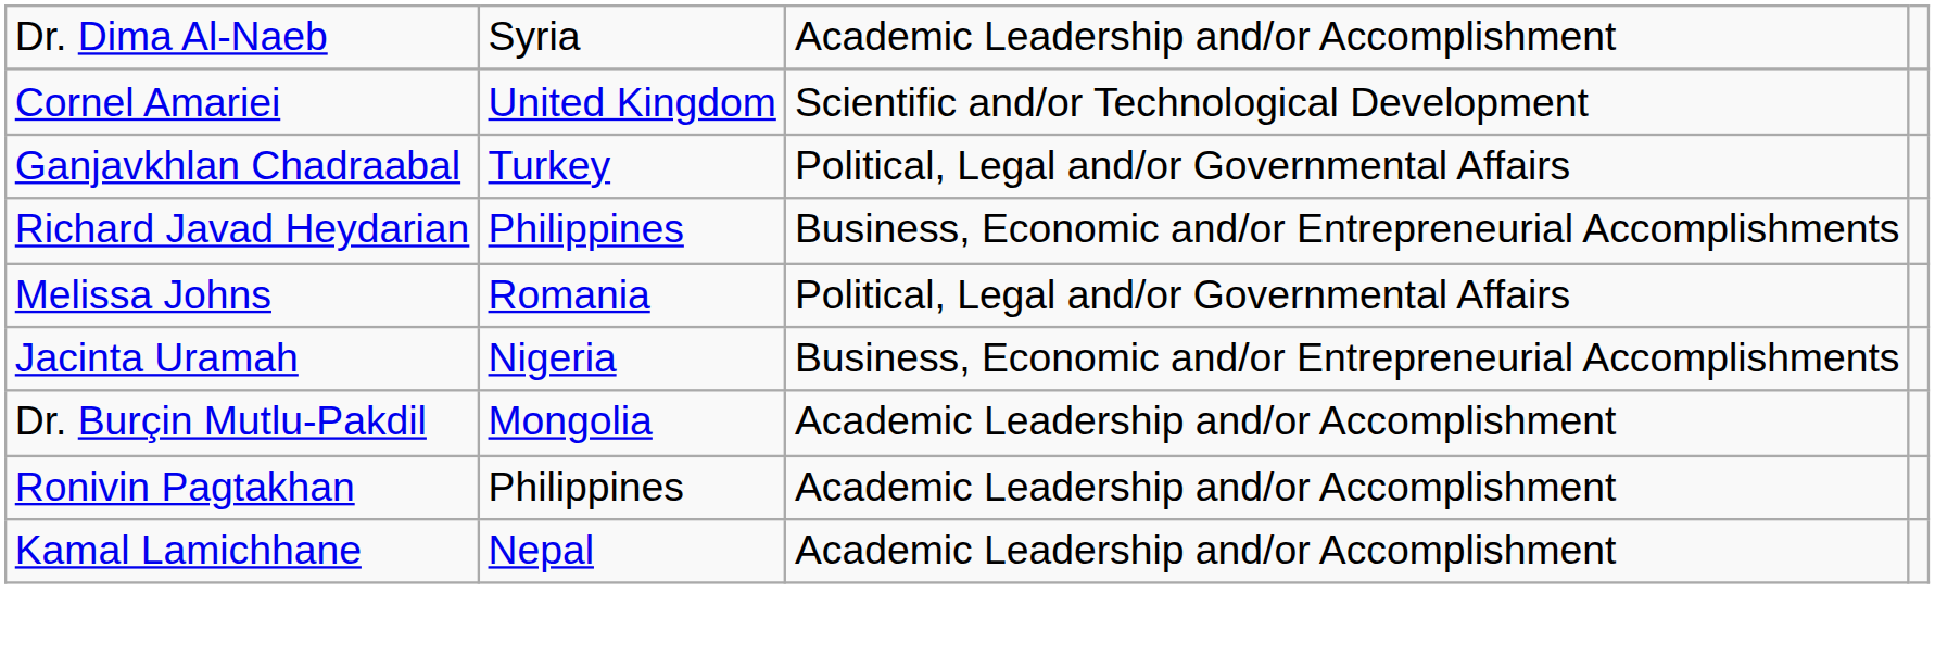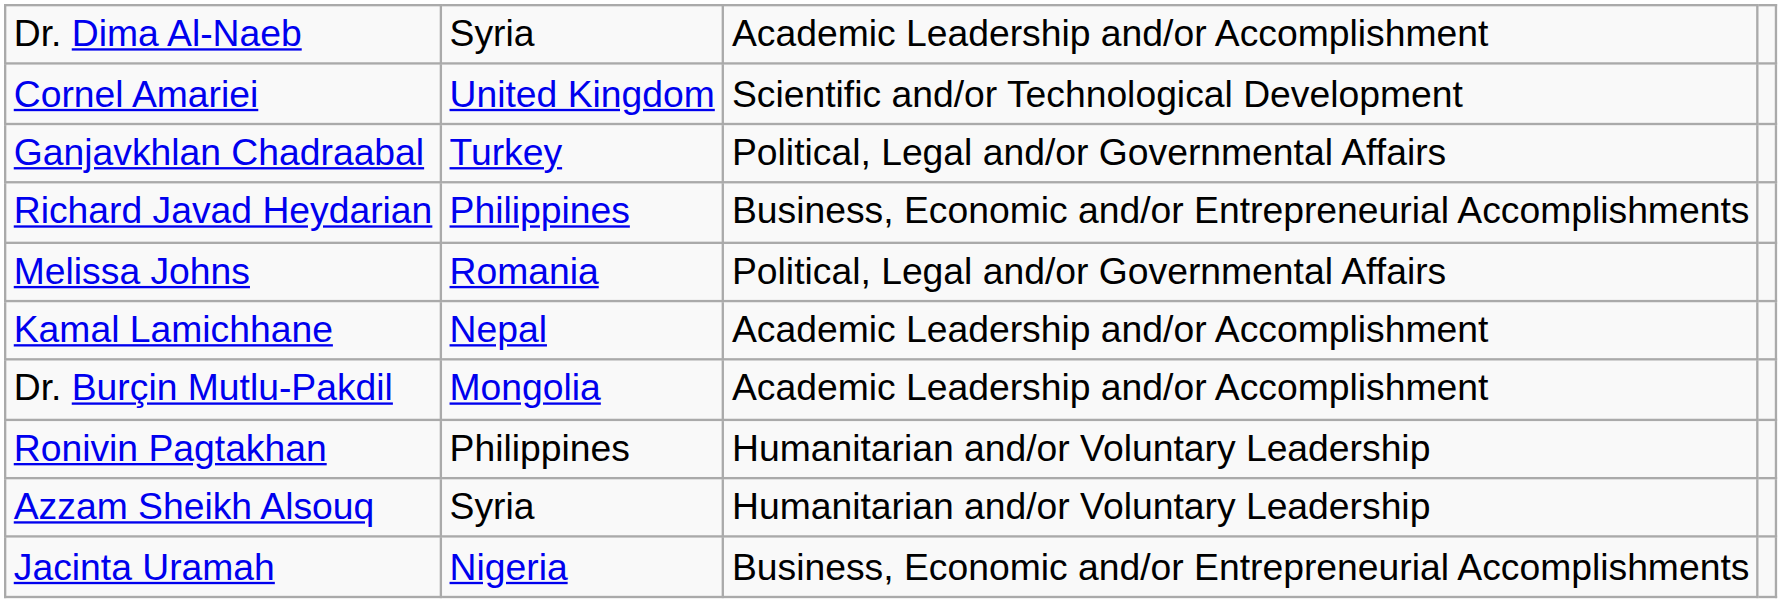 <table class="wikitable">
 <tr>
 <td>Dr. <a href='#'>Dima Al-Naeb</a></td>
 <td>Syria</td>
 <td>Academic Leadership and/or Accomplishment</td>
 <td></td>
 </tr>
 <tr>
 <td><a href='#'>Cornel Amariei</a></td>
 <td><a href='#'>United Kingdom</a></td>
 <td>Scientific and/or Technological Development</td>
 <td></td>
 </tr>
 <tr>
 <td><a href='#'>Ganjavkhlan Chadraabal</a></td>
 <td><a href='#'>Turkey</a></td>
 <td>Political, Legal and/or Governmental Affairs</td>
 <td></td>
 </tr>
 <tr>
 <td><a href='#'>Richard Javad Heydarian</a></td>
 <td><a href='#'>Philippines</a></td>
 <td>Business, Economic and/or Entrepreneurial Accomplishments</td>
 <td></td>
 </tr>
 <tr>
 <td><a href='#'>Melissa Johns</a></td>
 <td><a href='#'>Romania</a></td>
 <td>Political, Legal and/or Governmental Affairs</td>
 <td></td>
 </tr>
 <tr>
-<td><a href='#'>Jacinta Uramah</a></td>
-<td><a href='#'>Nigeria</a></td>
-<td>Business, Economic and/or Entrepreneurial Accomplishments</td>
+<td><a href='#'>Kamal Lamichhane</a></td>
+<td><a href='#'>Nepal</a></td>
+<td>Academic Leadership and/or Accomplishment</td>
 <td></td>
 </tr>
 <tr>
 <td>Dr. <a href='#'>Burçin Mutlu-Pakdil</a></td>
 <td><a href='#'>Mongolia</a></td>
 <td>Academic Leadership and/or Accomplishment</td>
 <td></td>
 </tr>
 <tr>
 <td><a href='#'>Ronivin Pagtakhan</a></td>
 <td>Philippines</td>
-<td>Academic Leadership and/or Accomplishment</td>
+<td>Humanitarian and/or Voluntary Leadership</td>
 <td></td>
 </tr>
 <tr>
-<td><a href='#'>Kamal Lamichhane</a></td>
-<td><a href='#'>Nepal</a></td>
-<td>Academic Leadership and/or Accomplishment</td>
+<td><a href='#'>Azzam Sheikh Alsouq</a></td>
+<td>Syria</td>
+<td>Humanitarian and/or Voluntary Leadership</td>
+<td></td>
+</tr>
+<tr>
+<td><a href='#'>Jacinta Uramah</a></td>
+<td><a href='#'>Nigeria</a></td>
+<td>Business, Economic and/or Entrepreneurial Accomplishments</td>
 <td></td>
 </tr>
 </table>
